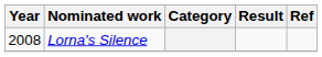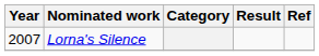 <table class="wikitable sortable">
 <tr>
 <th>Year</th>
 <th>Nominated work</th>
 <th>Category</th>
 <th>Result</th>
 <th>Ref</th>
 </tr>
 <tr>
-<td>2008</td>
+<td>2007</td>
 <td><em><a href='#'>Lorna's Silence</a></em></td>
 <th></th>
 <td></td>
 <td></td>
 </tr>
 <tr>
 </tr>
 </table>
